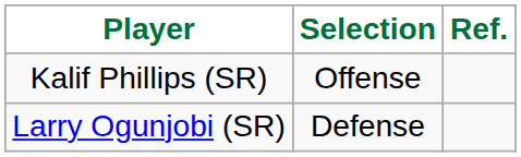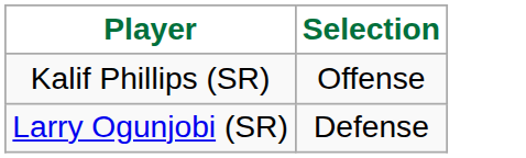 <table class="wikitable sortable sortable" style="text-align: center">
 <tr align=center>
 <th style="background: white; color: #00703C">Player</th>
 <th style="background: white; color: #00703C">Selection</th>
-<th style="background: white; color: #00703C" class="unsortable">Ref.</th>
 </tr>
 <tr>
 <td>Kalif Phillips (SR)</td>
 <td>Offense</td>
-<td></td>
 </tr>
 <tr>
 <td><a href='#'>Larry Ogunjobi</a> (SR)</td>
 <td>Defense</td>
-<td></td>
 </tr>
 </table>
